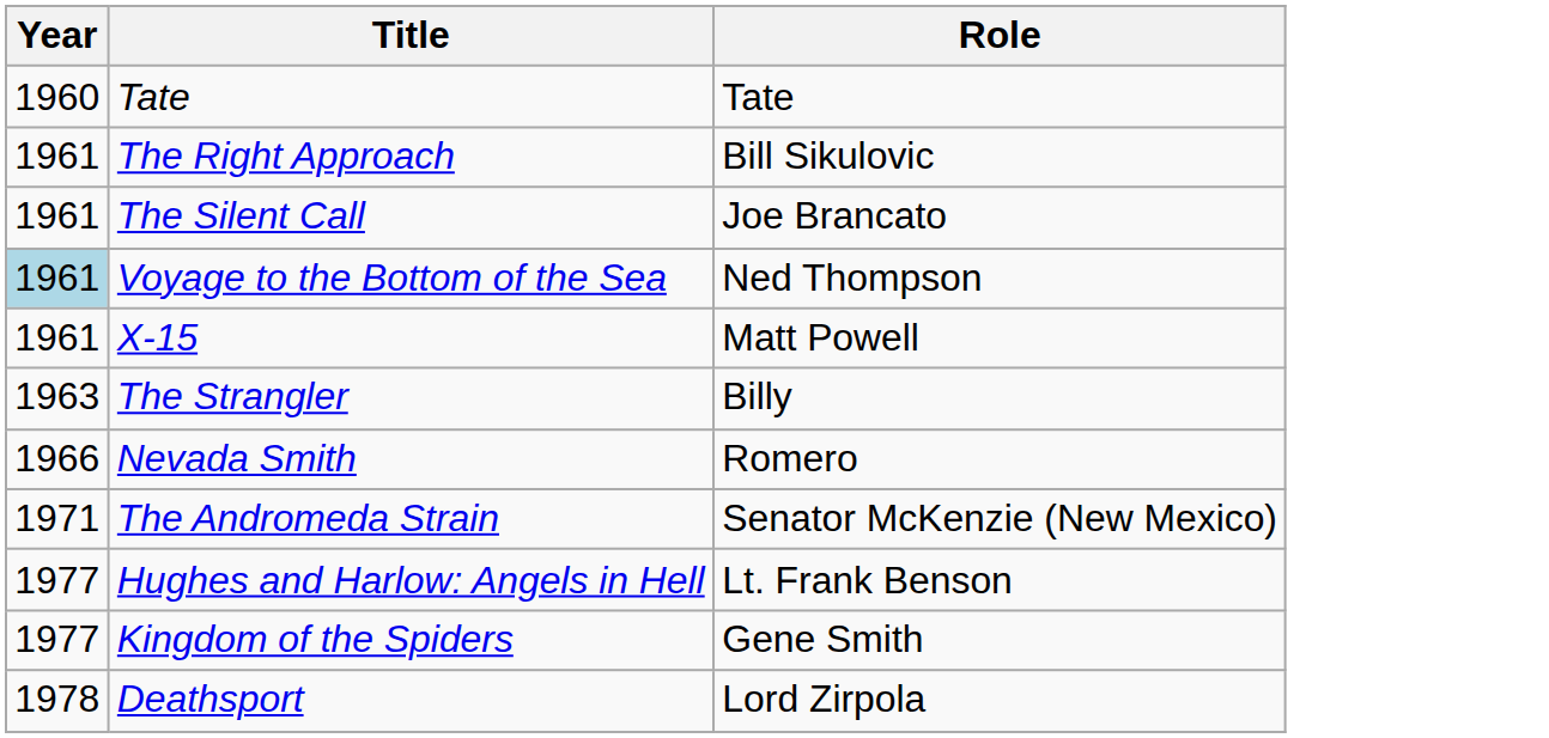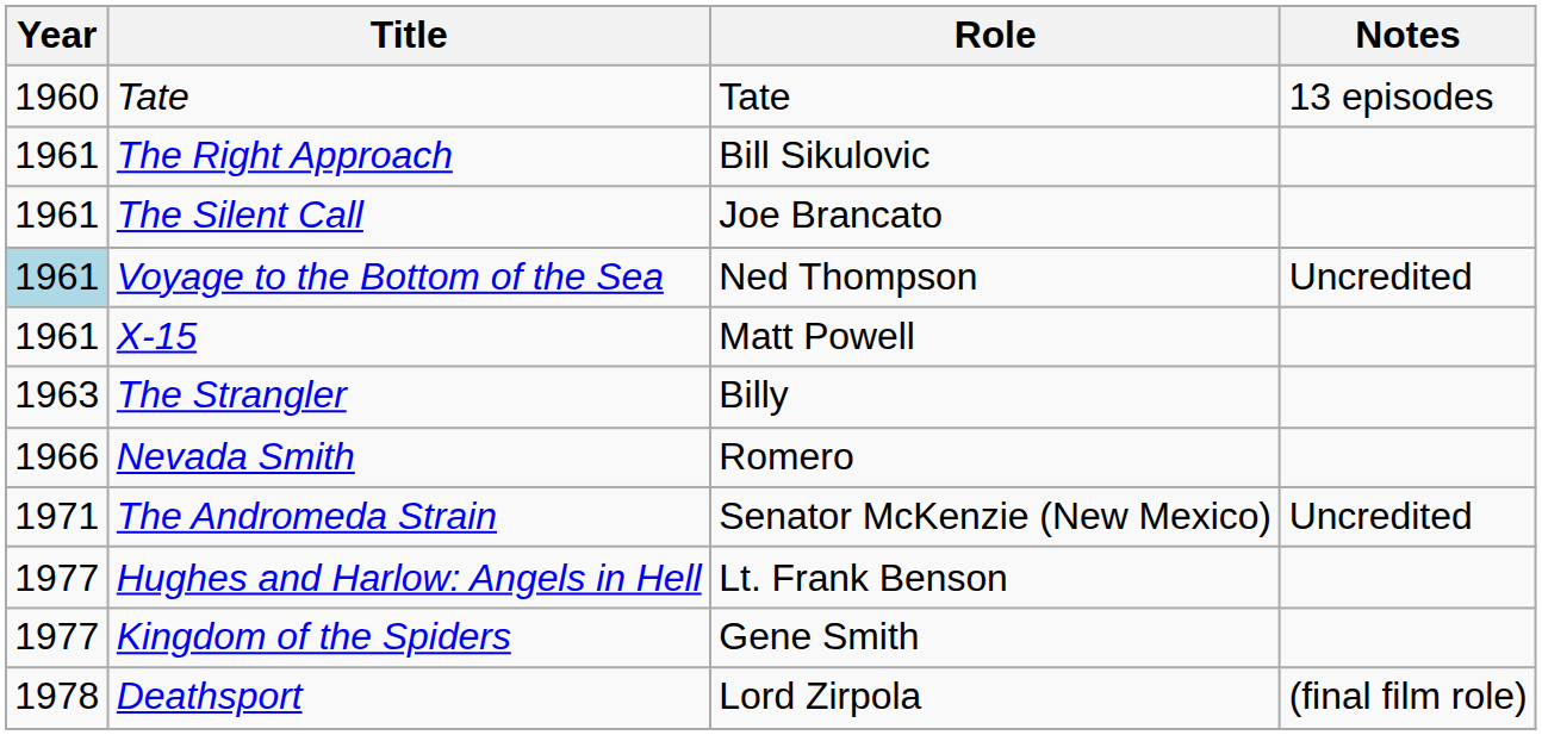 <table class="wikitable">
 <tr>
 <th>Year</th>
 <th>Title</th>
 <th>Role</th>
+<th>Notes</th>
 </tr>
 <tr>
 <td>1960</td>
 <td><em>Tate</em></td>
 <td>Tate</td>
+<td>13 episodes</td>
 </tr>
 <tr>
 <td>1961</td>
 <td><em><a href='#'>The Right Approach</a></em></td>
 <td>Bill Sikulovic</td>
+<td></td>
 </tr>
 <tr>
 <td>1961</td>
 <td><em><a href='#'>The Silent Call</a></em></td>
 <td>Joe Brancato</td>
+<td></td>
 </tr>
 <tr>
 <td style="background: lightblue;">1961</td>
 <td><em><a href='#'>Voyage to the Bottom of the Sea</a></em></td>
 <td>Ned Thompson</td>
+<td>Uncredited</td>
 </tr>
 <tr>
 <td>1961</td>
 <td><em><a href='#'>X-15</a></em></td>
 <td>Matt Powell</td>
+<td></td>
 </tr>
 <tr>
 <td>1963</td>
 <td><em><a href='#'>The Strangler</a></em></td>
 <td>Billy</td>
+<td></td>
 </tr>
 <tr>
 <td>1966</td>
 <td><em><a href='#'>Nevada Smith</a></em></td>
 <td>Romero</td>
+<td></td>
 </tr>
 <tr>
 <td>1971</td>
 <td><em><a href='#'>The Andromeda Strain</a></em></td>
 <td>Senator McKenzie (New Mexico)</td>
+<td>Uncredited</td>
 </tr>
 <tr>
 <td>1977</td>
 <td><em><a href='#'>Hughes and Harlow: Angels in Hell</a></em></td>
 <td>Lt. Frank Benson</td>
+<td></td>
 </tr>
 <tr>
 <td>1977</td>
 <td><em><a href='#'>Kingdom of the Spiders</a></em></td>
 <td>Gene Smith</td>
+<td></td>
 </tr>
 <tr>
 <td>1978</td>
 <td><em><a href='#'>Deathsport</a></em></td>
 <td>Lord Zirpola</td>
+<td>(final film role)</td>
 </tr>
 </table>
